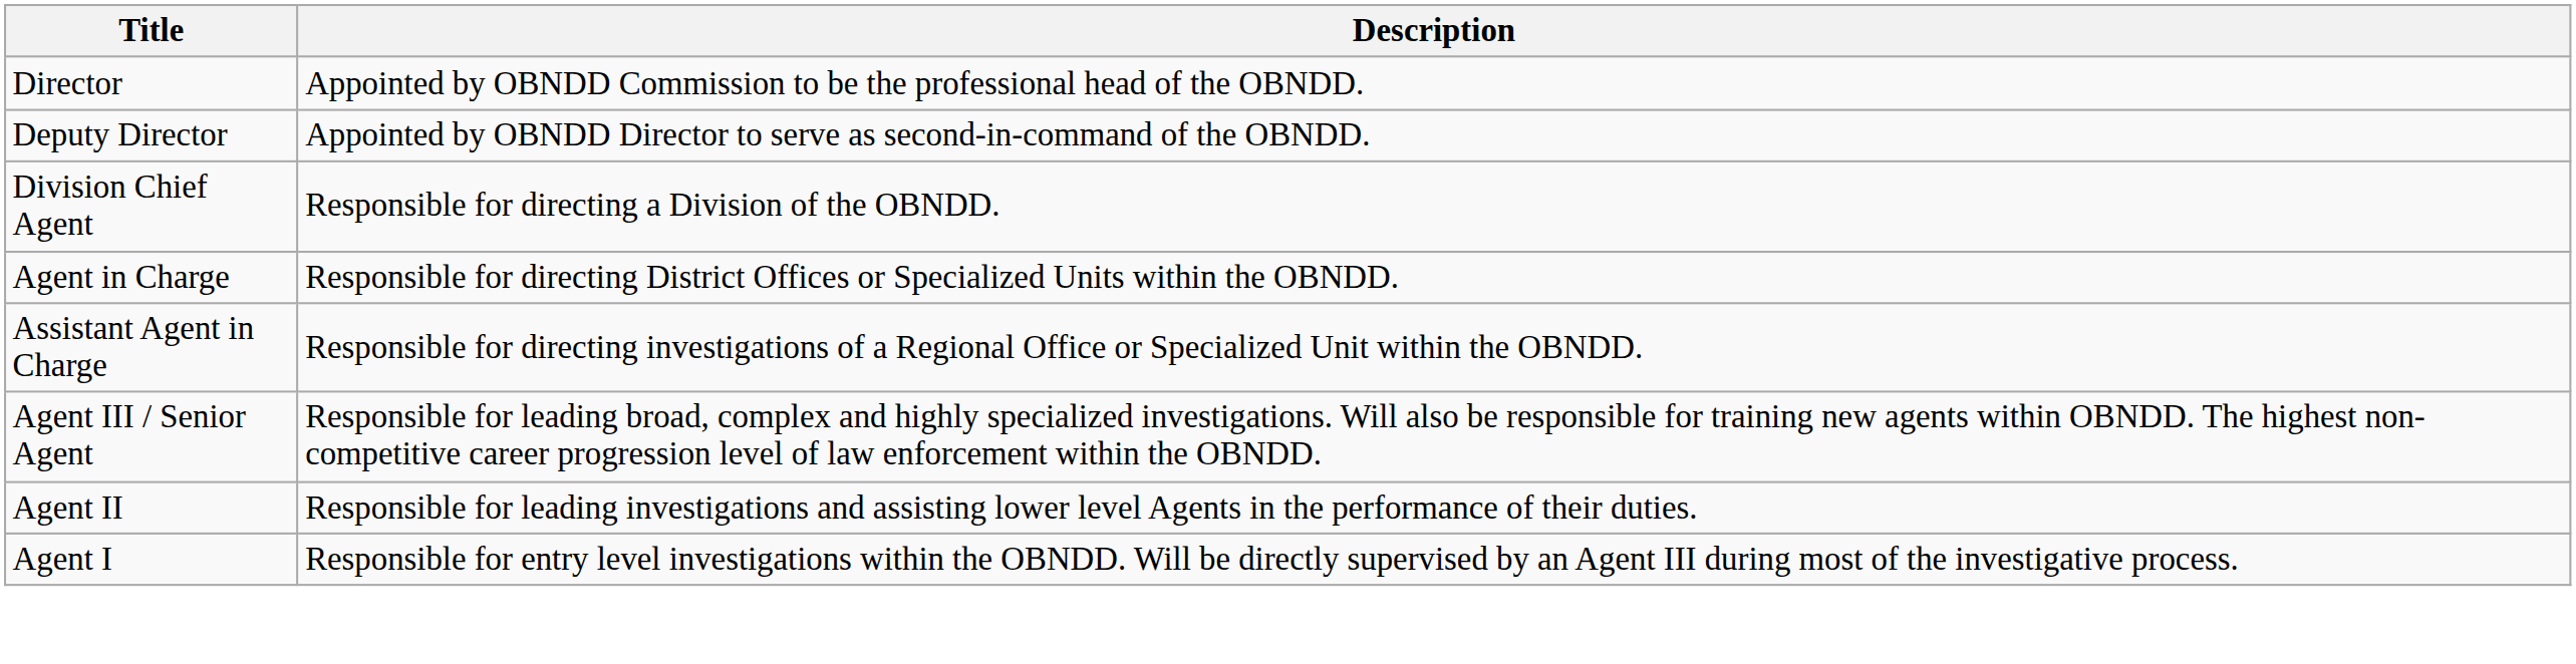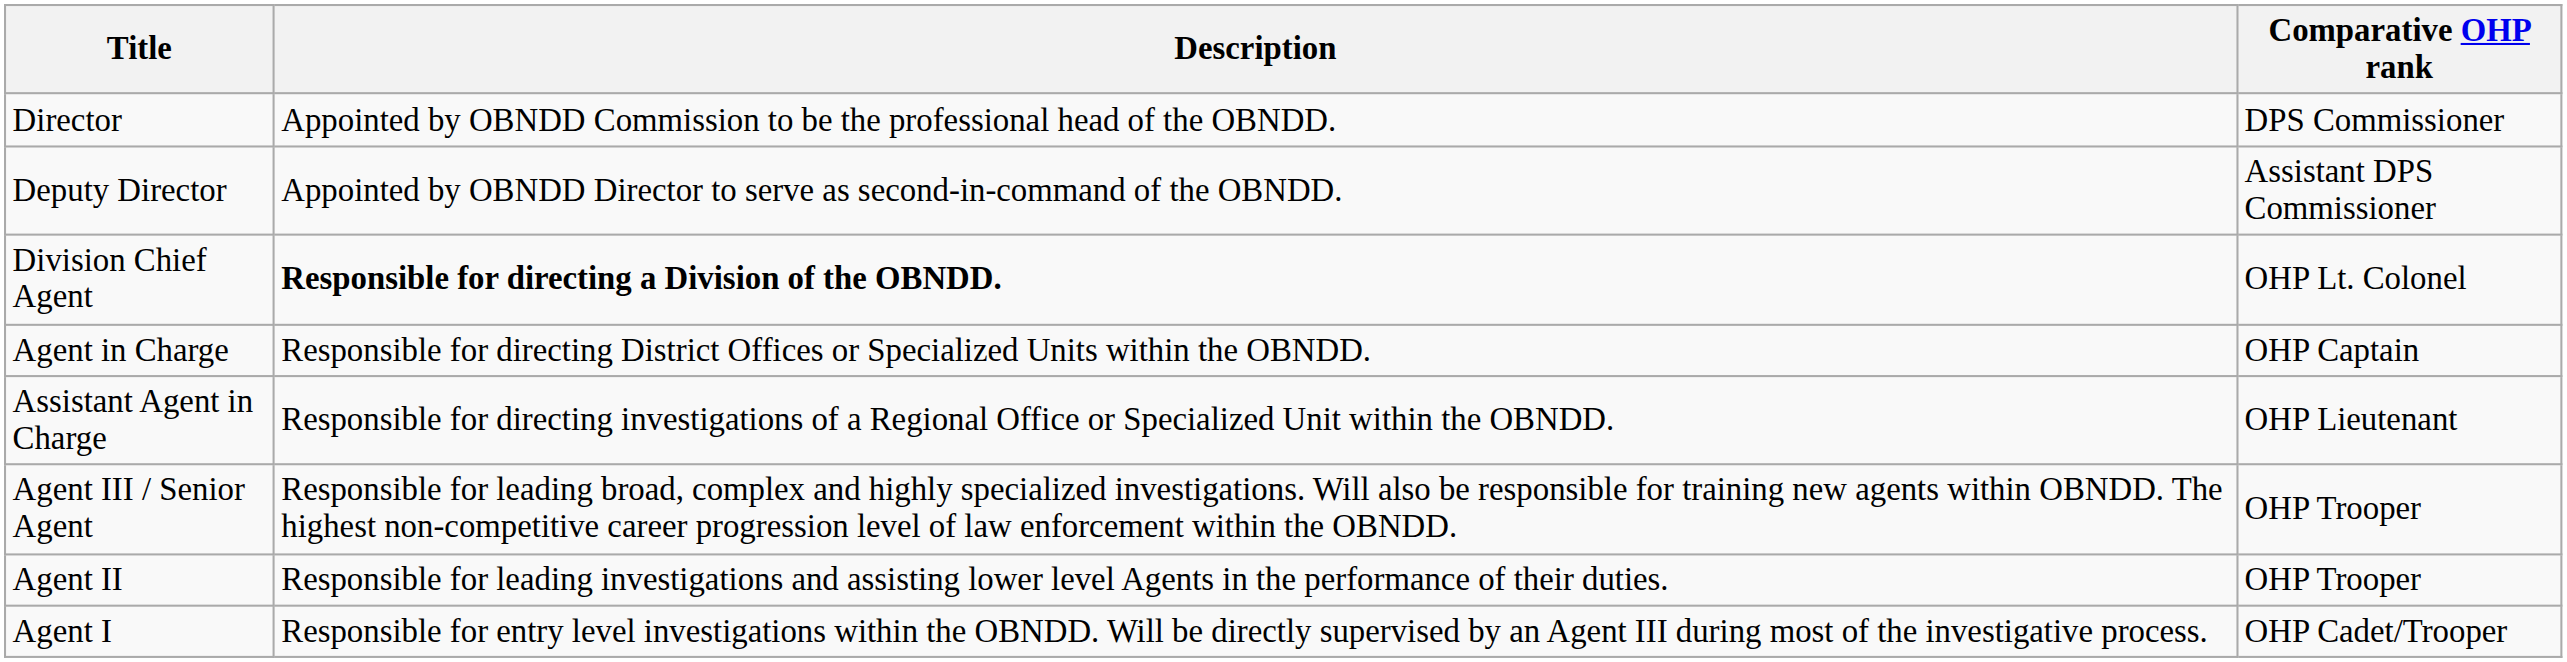 <table border="1" cellspacing="0" cellpadding="5" style="border-collapse:collapse;" class="wikitable">
 <tr>
 <th>Title</th>
 <th>Description</th>
+<th>Comparative <a href='#'>OHP</a> rank</th>
 </tr>
 <tr>
 <td>Director</td>
 <td>Appointed by OBNDD Commission to be the professional head of the OBNDD.</td>
+<td>DPS Commissioner</td>
 </tr>
 <tr>
 <td>Deputy Director</td>
 <td>Appointed by OBNDD Director to serve as second-in-command of the OBNDD.</td>
+<td>Assistant DPS Commissioner</td>
 </tr>
 <tr>
 <td>Division Chief Agent</td>
-<td>Responsible for directing a Division of the OBNDD.</td>
+<td><strong>Responsible for directing a Division of the OBNDD.</strong></td>
+<td>OHP Lt. Colonel</td>
 </tr>
 <tr>
 <td>Agent in Charge</td>
 <td>Responsible for directing District Offices or Specialized Units within the OBNDD.</td>
+<td>OHP Captain</td>
 </tr>
 <tr>
 <td>Assistant Agent in Charge</td>
 <td>Responsible for directing investigations of a Regional Office or Specialized Unit within the OBNDD.</td>
+<td>OHP Lieutenant</td>
 </tr>
 <tr>
 <td>Agent III / Senior Agent</td>
 <td>Responsible for leading broad, complex and highly specialized investigations.  Will also be responsible for training new agents within OBNDD. The highest non-competitive career progression level of law enforcement within the OBNDD.</td>
+<td>OHP Trooper</td>
 </tr>
 <tr>
 <td>Agent II</td>
 <td>Responsible for leading investigations and assisting lower level Agents in the performance of their duties.</td>
+<td>OHP Trooper</td>
 </tr>
 <tr>
 <td>Agent I</td>
 <td>Responsible for entry level investigations within the OBNDD.  Will be directly supervised by an Agent III during most of the investigative process.</td>
+<td>OHP Cadet/Trooper</td>
 </tr>
 </table>
